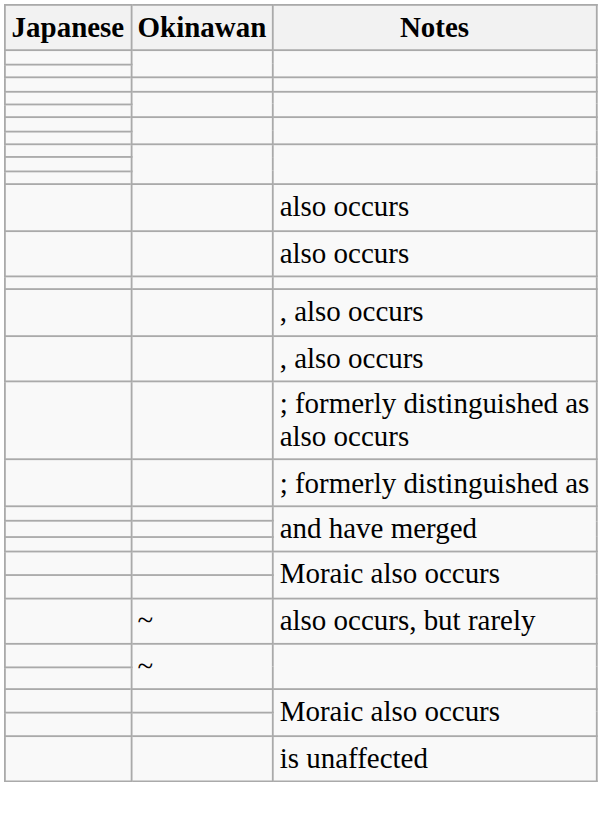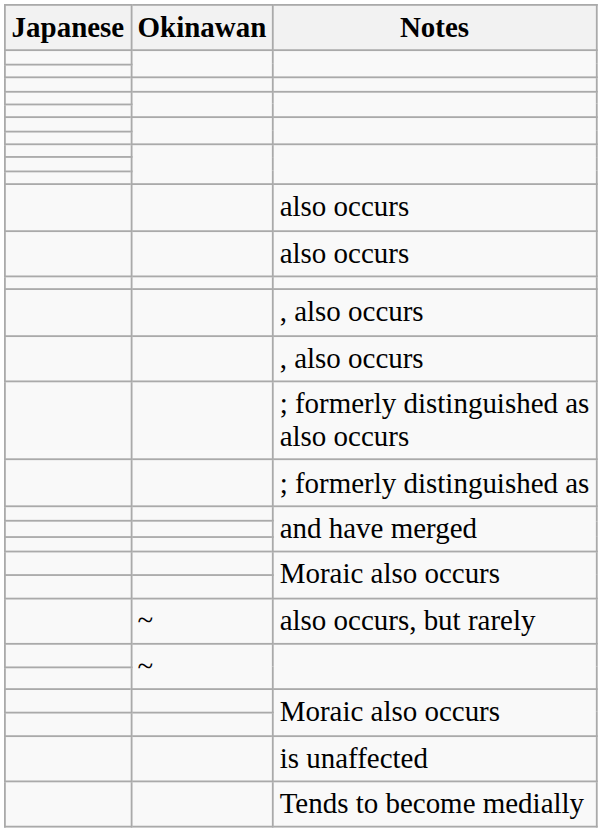 <table class="wikitable">
 <tr>
 <th>Japanese</th>
 <th>Okinawan</th>
 <th>Notes</th>
 </tr>
 <tr>
 <td></td>
 <td rowspan="2"></td>
 <td rowspan="2"></td>
 </tr>
 <tr>
 <td></td>
 </tr>
 <tr>
 <td></td>
 <td></td>
 <td></td>
 </tr>
 <tr>
 <td></td>
 <td rowspan="2"></td>
 <td rowspan="2"></td>
 </tr>
 <tr>
 <td></td>
 </tr>
 <tr>
 <td></td>
 <td rowspan="2"></td>
 <td rowspan="2"></td>
 </tr>
 <tr>
 <td></td>
 </tr>
 <tr>
 <td></td>
 <td rowspan="3"></td>
 <td rowspan="3"></td>
 </tr>
 <tr>
 <td></td>
 </tr>
 <tr>
 <td></td>
 </tr>
 <tr>
 <td></td>
 <td></td>
 <td> also occurs</td>
 </tr>
 <tr>
 <td></td>
 <td></td>
 <td> also occurs</td>
 </tr>
 <tr>
 <td></td>
 <td></td>
 <td></td>
 </tr>
 <tr>
 <td></td>
 <td></td>
 <td>,  also occurs</td>
 </tr>
 <tr>
 <td></td>
 <td></td>
 <td>,  also occurs</td>
 </tr>
 <tr>
 <td></td>
 <td></td>
 <td>; formerly distinguished as <br>  also occurs</td>
 </tr>
 <tr>
 <td></td>
 <td></td>
 <td>; formerly distinguished as </td>
 </tr>
 <tr>
 <td></td>
 <td></td>
 <td rowspan="3"> and  have merged</td>
 </tr>
 <tr>
 <td></td>
 <td></td>
 </tr>
 <tr>
 <td></td>
 <td></td>
 </tr>
 <tr>
 <td></td>
 <td></td>
 <td rowspan="2">Moraic  also occurs</td>
 </tr>
 <tr>
 <td></td>
 <td></td>
 </tr>
 <tr>
 <td></td>
 <td> ~ </td>
 <td> also occurs, but rarely</td>
 </tr>
 <tr>
 <td></td>
 <td rowspan="2"> ~ </td>
 <td rowspan="2"></td>
 </tr>
 <tr>
 <td></td>
 </tr>
 <tr>
 <td></td>
 <td></td>
 <td rowspan="2">Moraic  also occurs</td>
 </tr>
 <tr>
 <td></td>
 <td></td>
 </tr>
 <tr>
 <td></td>
 <td></td>
 <td> is unaffected</td>
 </tr>
+<tr>
+<td></td>
+<td></td>
+<td>Tends to become  medially</td>
+</tr>
 </table>
